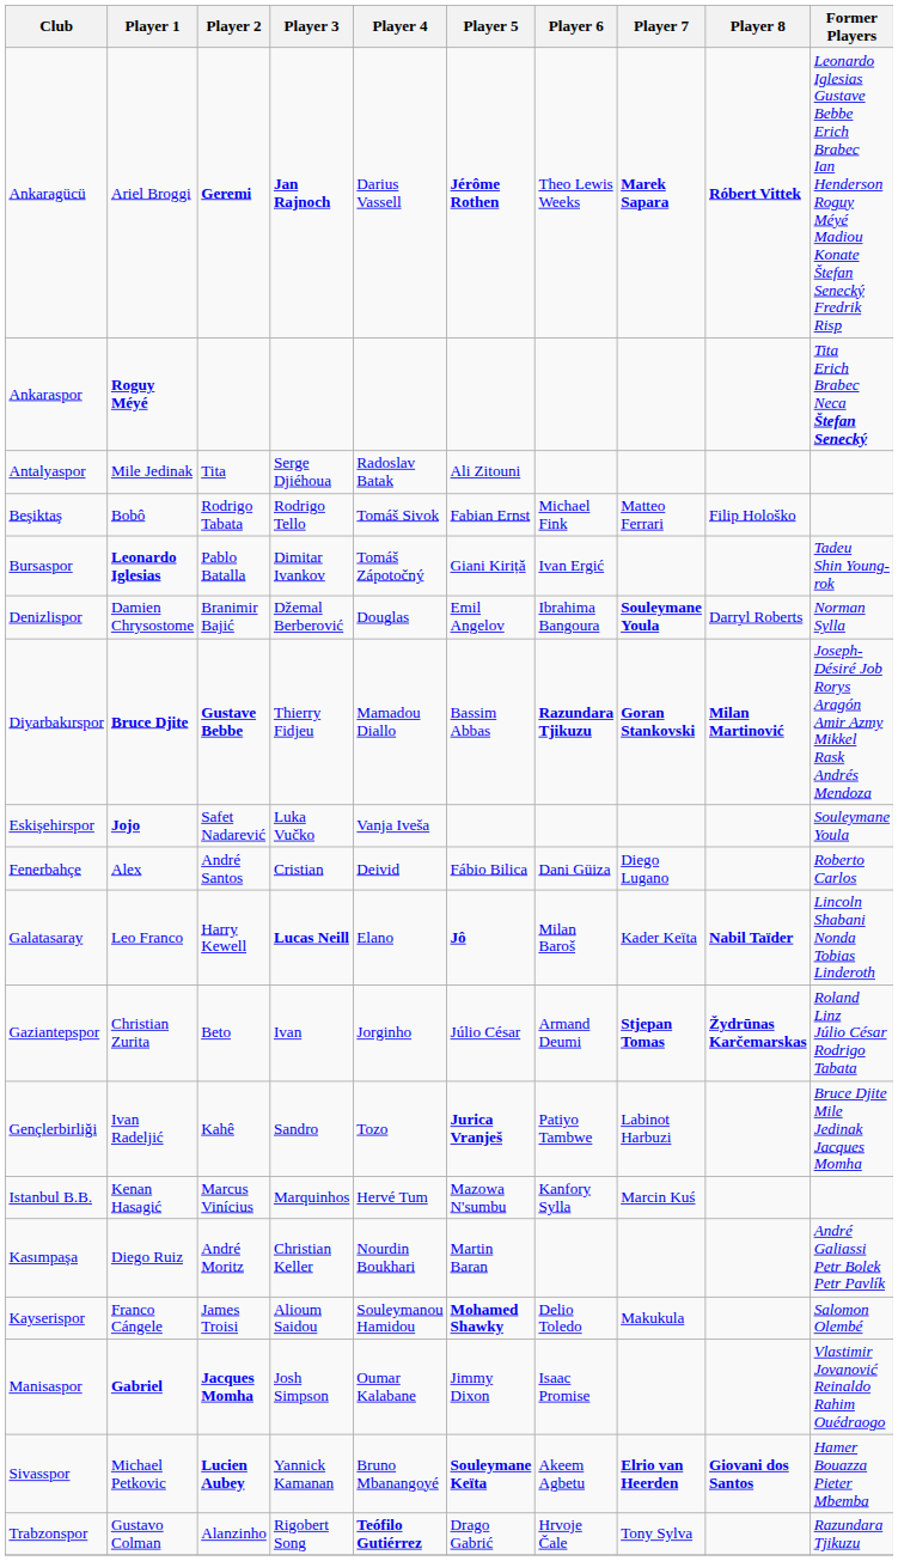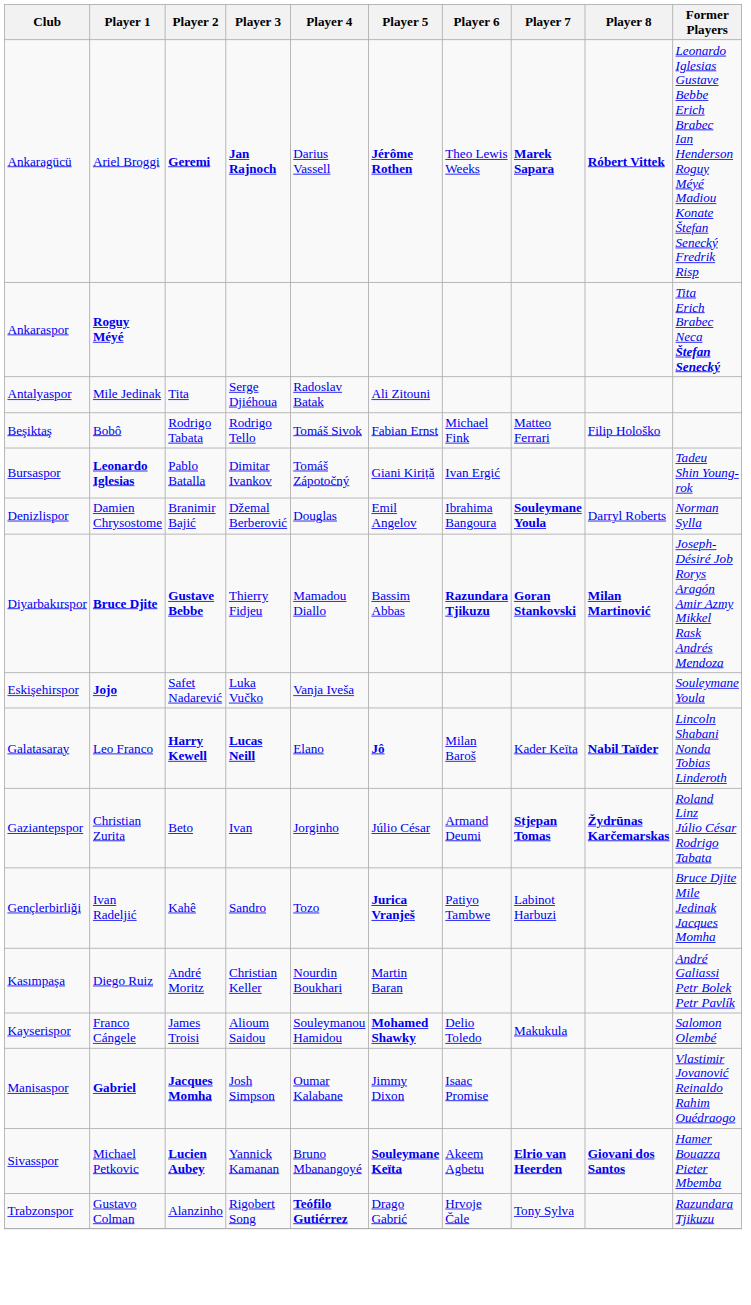 <table class="wikitable">
 <tr>
 <th width="170">Club</th>
 <th width="170">Player 1</th>
 <th width="170">Player 2</th>
 <th width="170">Player 3</th>
 <th width="170">Player 4</th>
 <th width="170">Player 5</th>
 <th width="170">Player 6</th>
 <th width="170">Player 7</th>
 <th width="170">Player 8</th>
 <th width="170">Former Players</th>
 </tr>
 <tr>
 <td><a href='#'>Ankaragücü</a></td>
 <td> <a href='#'>Ariel Broggi</a></td>
 <td> <strong><a href='#'>Geremi</a></strong></td>
 <td> <strong><a href='#'>Jan Rajnoch</a></strong></td>
 <td> <a href='#'>Darius Vassell</a></td>
 <td> <strong><a href='#'>Jérôme Rothen</a></strong></td>
 <td> <a href='#'>Theo Lewis Weeks</a></td>
 <td> <strong><a href='#'>Marek Sapara</a></strong></td>
 <td> <strong><a href='#'>Róbert Vittek</a></strong></td>
 <td> <em><a href='#'>Leonardo Iglesias</a></em> <br>  <em><a href='#'>Gustave Bebbe</a></em> <br>  <em><a href='#'>Erich Brabec</a></em> <br>  <em><a href='#'>Ian Henderson</a></em> <br>  <em><a href='#'>Roguy Méyé</a></em> <br>  <em><a href='#'>Madiou Konate</a></em> <br>  <em><a href='#'>Štefan Senecký</a></em> <br>  <em><a href='#'>Fredrik Risp</a></em></td>
 </tr>
 <tr>
 <td><a href='#'>Ankaraspor</a></td>
 <td> <strong><a href='#'>Roguy Méyé</a></strong></td>
 <td></td>
 <td></td>
 <td></td>
 <td></td>
 <td></td>
 <td></td>
 <td></td>
 <td> <em><a href='#'>Tita</a></em> <br>  <em><a href='#'>Erich Brabec</a></em> <br>  <em><a href='#'>Neca</a></em> <br>  <strong><em><a href='#'>Štefan Senecký</a></em></strong></td>
 </tr>
 <tr>
 <td><a href='#'>Antalyaspor</a></td>
 <td> <a href='#'>Mile Jedinak</a></td>
 <td> <a href='#'>Tita</a></td>
 <td> <a href='#'>Serge Djiéhoua</a></td>
 <td> <a href='#'>Radoslav Batak</a></td>
 <td> <a href='#'>Ali Zitouni</a></td>
 <td></td>
 <td></td>
 <td></td>
 <td></td>
 </tr>
 <tr>
 <td><a href='#'>Beşiktaş</a></td>
 <td> <a href='#'>Bobô</a></td>
 <td> <a href='#'>Rodrigo Tabata</a></td>
 <td> <a href='#'>Rodrigo Tello</a></td>
 <td> <a href='#'>Tomáš Sivok</a></td>
 <td> <a href='#'>Fabian Ernst</a></td>
 <td> <a href='#'>Michael Fink</a></td>
 <td> <a href='#'>Matteo Ferrari</a></td>
 <td> <a href='#'>Filip Hološko</a></td>
 <td></td>
 </tr>
 <tr>
 <td><a href='#'>Bursaspor</a></td>
 <td> <strong><a href='#'>Leonardo Iglesias</a></strong></td>
 <td> <a href='#'>Pablo Batalla</a></td>
 <td> <a href='#'>Dimitar Ivankov</a></td>
 <td> <a href='#'>Tomáš Zápotočný</a></td>
 <td> <a href='#'>Giani Kiriță</a></td>
 <td> <a href='#'>Ivan Ergić</a></td>
 <td></td>
 <td></td>
 <td> <em><a href='#'>Tadeu</a></em> <br>  <em><a href='#'>Shin Young-rok</a></em></td>
 </tr>
 <tr>
 <td><a href='#'>Denizlispor</a></td>
 <td> <a href='#'>Damien Chrysostome</a></td>
 <td> <a href='#'>Branimir Bajić</a></td>
 <td> <a href='#'>Džemal Berberović</a></td>
 <td> <a href='#'>Douglas</a></td>
 <td> <a href='#'>Emil Angelov</a></td>
 <td> <a href='#'>Ibrahima Bangoura</a></td>
 <td> <strong><a href='#'>Souleymane Youla</a></strong></td>
 <td> <a href='#'>Darryl Roberts</a></td>
 <td> <em><a href='#'>Norman Sylla</a></em></td>
 </tr>
 <tr>
 <td><a href='#'>Diyarbakırspor</a></td>
 <td> <strong><a href='#'>Bruce Djite</a></strong></td>
 <td> <strong><a href='#'>Gustave Bebbe</a></strong></td>
 <td> <a href='#'>Thierry Fidjeu</a></td>
 <td> <a href='#'>Mamadou Diallo</a></td>
 <td> <a href='#'>Bassim Abbas</a></td>
 <td> <strong><a href='#'>Razundara Tjikuzu</a></strong></td>
 <td> <strong><a href='#'>Goran Stankovski</a></strong></td>
 <td> <strong><a href='#'>Milan Martinović</a></strong></td>
 <td> <em><a href='#'>Joseph-Désiré Job</a></em> <br>  <em><a href='#'>Rorys Aragón</a></em> <br>  <em><a href='#'>Amir Azmy</a></em> <br>  <em><a href='#'>Mikkel Rask</a></em> <br>  <em><a href='#'>Andrés Mendoza</a></em></td>
 </tr>
 <tr>
 <td><a href='#'>Eskişehirspor</a></td>
 <td> <strong><a href='#'>Jojo</a></strong></td>
 <td> <a href='#'>Safet Nadarević</a></td>
 <td> <a href='#'>Luka Vučko</a></td>
 <td> <a href='#'>Vanja Iveša</a></td>
 <td></td>
 <td></td>
 <td></td>
 <td></td>
 <td> <em><a href='#'>Souleymane Youla</a></em></td>
 </tr>
 <tr>
-<td><a href='#'>Fenerbahçe</a></td>
-<td> <a href='#'>Alex</a></td>
-<td> <a href='#'>André Santos</a></td>
-<td> <a href='#'>Cristian</a></td>
-<td> <a href='#'>Deivid</a></td>
-<td> <a href='#'>Fábio Bilica</a></td>
-<td> <a href='#'>Dani Güiza</a></td>
-<td> <a href='#'>Diego Lugano</a></td>
-<td></td>
-<td> <em><a href='#'>Roberto Carlos</a></em></td>
-</tr>
-<tr>
 <td><a href='#'>Galatasaray</a></td>
 <td> <a href='#'>Leo Franco</a></td>
-<td> <a href='#'>Harry Kewell</a></td>
+<td><strong> <a href='#'>Harry Kewell</a></strong></td>
 <td> <strong><a href='#'>Lucas Neill</a></strong></td>
 <td> <a href='#'>Elano</a></td>
 <td> <strong><a href='#'>Jô</a></strong></td>
 <td> <a href='#'>Milan Baroš</a></td>
 <td> <a href='#'>Kader Keïta</a></td>
 <td> <strong><a href='#'>Nabil Taïder</a></strong></td>
 <td> <em><a href='#'>Lincoln</a></em> <br>  <em><a href='#'>Shabani Nonda</a></em> <br>  <em><a href='#'>Tobias Linderoth</a></em></td>
 </tr>
 <tr>
 <td><a href='#'>Gaziantepspor</a></td>
 <td> <a href='#'>Christian Zurita</a></td>
 <td> <a href='#'>Beto</a></td>
 <td> <a href='#'>Ivan</a></td>
 <td> <a href='#'>Jorginho</a></td>
 <td> <a href='#'>Júlio César</a></td>
 <td> <a href='#'>Armand Deumi</a></td>
 <td> <strong><a href='#'>Stjepan Tomas</a></strong></td>
 <td> <strong><a href='#'>Žydrūnas Karčemarskas</a></strong></td>
 <td> <em><a href='#'>Roland Linz</a></em> <br>  <em><a href='#'>Júlio César</a></em> <br>  <em><a href='#'>Rodrigo Tabata</a></em></td>
 </tr>
 <tr>
 <td><a href='#'>Gençlerbirliği</a></td>
 <td> <a href='#'>Ivan Radeljić</a></td>
 <td> <a href='#'>Kahê</a></td>
 <td> <a href='#'>Sandro</a></td>
 <td> <a href='#'>Tozo</a></td>
 <td> <strong><a href='#'>Jurica Vranješ</a></strong></td>
 <td> <a href='#'>Patiyo Tambwe</a></td>
 <td> <a href='#'>Labinot Harbuzi</a></td>
 <td></td>
 <td> <em><a href='#'>Bruce Djite</a></em> <br>  <em><a href='#'>Mile Jedinak</a></em> <br>  <em><a href='#'>Jacques Momha</a></em></td>
-</tr>
-<tr>
-<td><a href='#'>Istanbul B.B.</a></td>
-<td> <a href='#'>Kenan Hasagić</a></td>
-<td> <a href='#'>Marcus Vinícius</a></td>
-<td> <a href='#'>Marquinhos</a></td>
-<td> <a href='#'>Hervé Tum</a></td>
-<td> <a href='#'>Mazowa N'sumbu</a></td>
-<td> <a href='#'>Kanfory Sylla</a></td>
-<td> <a href='#'>Marcin Kuś</a></td>
-<td></td>
-<td></td>
 </tr>
 <tr>
 <td><a href='#'>Kasımpaşa</a></td>
 <td> <a href='#'>Diego Ruiz</a></td>
 <td> <a href='#'>André Moritz</a></td>
 <td> <a href='#'>Christian Keller</a></td>
 <td> <a href='#'>Nourdin Boukhari</a></td>
 <td> <a href='#'>Martin Baran</a></td>
 <td></td>
 <td></td>
 <td></td>
 <td> <em><a href='#'>André Galiassi</a></em> <br>  <em><a href='#'>Petr Bolek</a></em> <br>  <em><a href='#'>Petr Pavlík</a></em></td>
 </tr>
 <tr>
 <td><a href='#'>Kayserispor</a></td>
 <td> <a href='#'>Franco Cángele</a></td>
 <td> <a href='#'>James Troisi</a></td>
 <td> <a href='#'>Alioum Saidou</a></td>
 <td> <a href='#'>Souleymanou Hamidou</a></td>
 <td> <strong><a href='#'>Mohamed Shawky</a></strong></td>
 <td> <a href='#'>Delio Toledo</a></td>
 <td> <a href='#'>Makukula</a></td>
 <td></td>
 <td> <em><a href='#'>Salomon Olembé</a></em></td>
 </tr>
 <tr>
 <td><a href='#'>Manisaspor</a></td>
 <td> <strong><a href='#'>Gabriel</a></strong></td>
 <td> <strong><a href='#'>Jacques Momha</a></strong></td>
 <td> <a href='#'>Josh Simpson</a></td>
 <td> <a href='#'>Oumar Kalabane</a></td>
 <td> <a href='#'>Jimmy Dixon</a></td>
 <td> <a href='#'>Isaac Promise</a></td>
 <td></td>
 <td></td>
 <td> <em><a href='#'>Vlastimir Jovanović</a></em> <br>  <em><a href='#'>Reinaldo</a></em> <br>  <em><a href='#'>Rahim Ouédraogo</a></em></td>
 </tr>
 <tr>
 <td><a href='#'>Sivasspor</a></td>
 <td> <a href='#'>Michael Petkovic</a></td>
 <td> <strong><a href='#'>Lucien Aubey</a></strong></td>
 <td> <a href='#'>Yannick Kamanan</a></td>
 <td> <a href='#'>Bruno Mbanangoyé</a></td>
 <td> <strong><a href='#'>Souleymane Keïta</a></strong></td>
 <td> <a href='#'>Akeem Agbetu</a></td>
 <td> <strong><a href='#'>Elrio van Heerden</a></strong></td>
 <td> <strong><a href='#'>Giovani dos Santos</a></strong></td>
 <td> <em><a href='#'>Hamer Bouazza</a></em> <br>  <em><a href='#'>Pieter Mbemba</a></em></td>
 </tr>
 <tr>
 <td><a href='#'>Trabzonspor</a></td>
 <td> <a href='#'>Gustavo Colman</a></td>
 <td> <a href='#'>Alanzinho</a></td>
 <td> <a href='#'>Rigobert Song</a></td>
 <td> <strong><a href='#'>Teófilo Gutiérrez</a></strong></td>
 <td> <a href='#'>Drago Gabrić</a></td>
 <td> <a href='#'>Hrvoje Čale</a></td>
 <td> <a href='#'>Tony Sylva</a></td>
 <td></td>
 <td> <em><a href='#'>Razundara Tjikuzu</a></em></td>
 </tr>
 <tr>
 </tr>
 </table>
